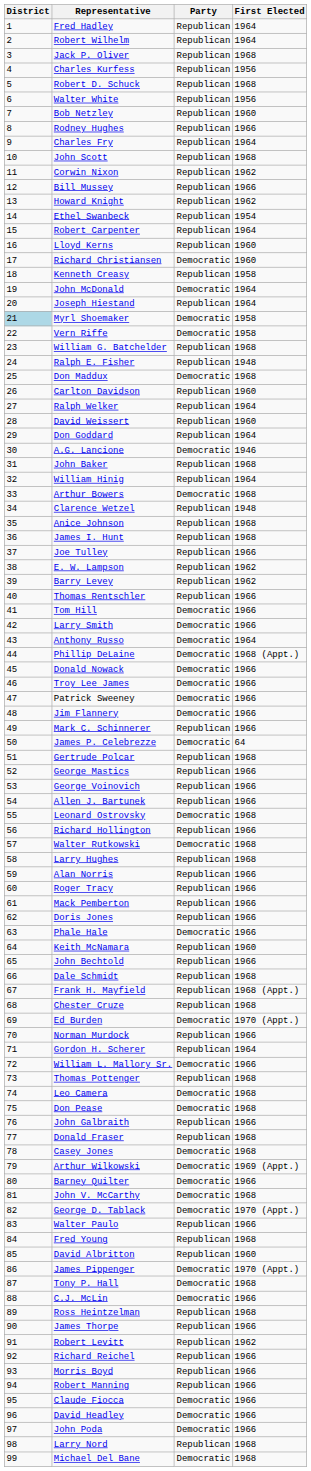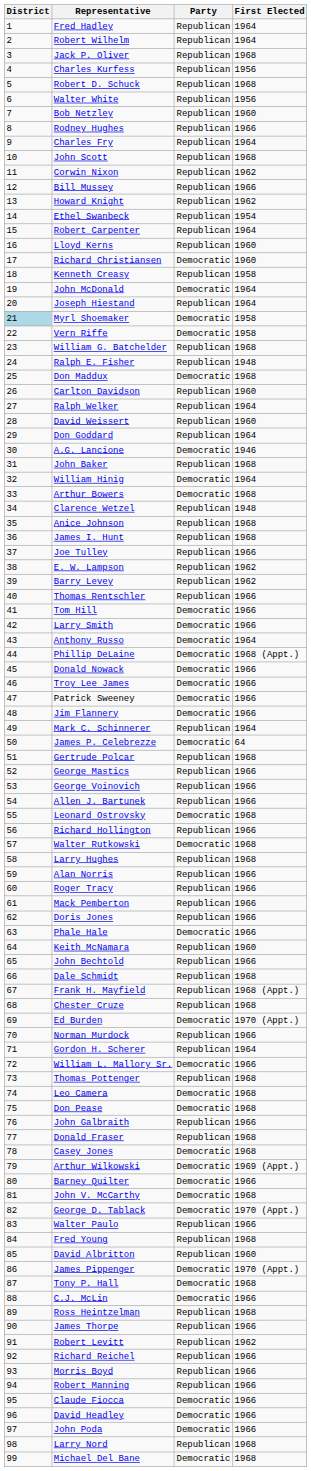 <table class="wikitable sortable">
 <tr>
 <th>District</th>
 <th>Representative</th>
 <th>Party</th>
 <th>First Elected</th>
 </tr>
 <tr>
 <td>1</td>
 <td><a href='#'>Fred Hadley</a></td>
 <td>Republican</td>
 <td>1964</td>
 </tr>
 <tr>
 <td>2</td>
 <td><a href='#'>Robert Wilhelm</a></td>
 <td>Republican</td>
 <td>1964</td>
 </tr>
 <tr>
 <td>3</td>
 <td><a href='#'>Jack P. Oliver</a></td>
 <td>Republican</td>
 <td>1968</td>
 </tr>
 <tr>
 <td>4</td>
 <td><a href='#'>Charles Kurfess</a></td>
 <td>Republican</td>
 <td>1956</td>
 </tr>
 <tr>
 <td>5</td>
 <td><a href='#'>Robert D. Schuck</a></td>
 <td>Republican</td>
 <td>1968</td>
 </tr>
 <tr>
 <td>6</td>
 <td><a href='#'>Walter White</a></td>
 <td>Republican</td>
 <td>1956</td>
 </tr>
 <tr>
 <td>7</td>
 <td><a href='#'>Bob Netzley</a></td>
 <td>Republican</td>
 <td>1960</td>
 </tr>
 <tr>
 <td>8</td>
 <td><a href='#'>Rodney Hughes</a></td>
 <td>Republican</td>
 <td>1966</td>
 </tr>
 <tr>
 <td>9</td>
 <td><a href='#'>Charles Fry</a></td>
 <td>Republican</td>
 <td>1964</td>
 </tr>
 <tr>
 <td>10</td>
 <td><a href='#'>John Scott</a></td>
 <td>Republican</td>
 <td>1968</td>
 </tr>
 <tr>
 <td>11</td>
 <td><a href='#'>Corwin Nixon</a></td>
 <td>Republican</td>
 <td>1962</td>
 </tr>
 <tr>
 <td>12</td>
 <td><a href='#'>Bill Mussey</a></td>
 <td>Republican</td>
 <td>1966</td>
 </tr>
 <tr>
 <td>13</td>
 <td><a href='#'>Howard Knight</a></td>
 <td>Republican</td>
 <td>1962</td>
 </tr>
 <tr>
 <td>14</td>
 <td><a href='#'>Ethel Swanbeck</a></td>
 <td>Republican</td>
 <td>1954</td>
 </tr>
 <tr>
 <td>15</td>
 <td><a href='#'>Robert Carpenter</a></td>
 <td>Republican</td>
 <td>1964</td>
 </tr>
 <tr>
 <td>16</td>
 <td><a href='#'>Lloyd Kerns</a></td>
 <td>Republican</td>
 <td>1960</td>
 </tr>
 <tr>
 <td>17</td>
 <td><a href='#'>Richard Christiansen</a></td>
 <td>Democratic</td>
 <td>1960</td>
 </tr>
 <tr>
 <td>18</td>
 <td><a href='#'>Kenneth Creasy</a></td>
 <td>Republican</td>
 <td>1958</td>
 </tr>
 <tr>
 <td>19</td>
 <td><a href='#'>John McDonald</a></td>
 <td>Democratic</td>
 <td>1964</td>
 </tr>
 <tr>
 <td>20</td>
 <td><a href='#'>Joseph Hiestand</a></td>
 <td>Republican</td>
 <td>1964</td>
 </tr>
 <tr>
 <td style="background: lightblue;">21</td>
 <td><a href='#'>Myrl Shoemaker</a></td>
 <td>Democratic</td>
 <td>1958</td>
 </tr>
 <tr>
 <td>22</td>
 <td><a href='#'>Vern Riffe</a></td>
 <td>Democratic</td>
 <td>1958</td>
 </tr>
 <tr>
 <td>23</td>
 <td><a href='#'>William G. Batchelder</a></td>
 <td>Republican</td>
 <td>1968</td>
 </tr>
 <tr>
 <td>24</td>
 <td><a href='#'>Ralph E. Fisher</a></td>
 <td>Republican</td>
 <td>1948</td>
 </tr>
 <tr>
 <td>25</td>
 <td><a href='#'>Don Maddux</a></td>
 <td>Democratic</td>
 <td>1968</td>
 </tr>
 <tr>
 <td>26</td>
 <td><a href='#'>Carlton Davidson</a></td>
 <td>Republican</td>
 <td>1960</td>
 </tr>
 <tr>
 <td>27</td>
 <td><a href='#'>Ralph Welker</a></td>
 <td>Republican</td>
 <td>1964</td>
 </tr>
 <tr>
 <td>28</td>
 <td><a href='#'>David Weissert</a></td>
 <td>Republican</td>
 <td>1960</td>
 </tr>
 <tr>
 <td>29</td>
 <td><a href='#'>Don Goddard</a></td>
 <td>Republican</td>
 <td>1964</td>
 </tr>
 <tr>
 <td>30</td>
 <td><a href='#'>A.G. Lancione</a></td>
 <td>Democratic</td>
 <td>1946</td>
 </tr>
 <tr>
 <td>31</td>
 <td><a href='#'>John Baker</a></td>
 <td>Republican</td>
 <td>1968</td>
 </tr>
 <tr>
 <td>32</td>
 <td><a href='#'>William Hinig</a></td>
-<td>Republican</td>
+<td>Democratic</td>
 <td>1964</td>
 </tr>
 <tr>
 <td>33</td>
 <td><a href='#'>Arthur Bowers</a></td>
 <td>Democratic</td>
 <td>1968</td>
 </tr>
 <tr>
 <td>34</td>
 <td><a href='#'>Clarence Wetzel</a></td>
 <td>Republican</td>
 <td>1948</td>
 </tr>
 <tr>
 <td>35</td>
 <td><a href='#'>Anice Johnson</a></td>
 <td>Republican</td>
 <td>1968</td>
 </tr>
 <tr>
 <td>36</td>
 <td><a href='#'>James I. Hunt</a></td>
 <td>Republican</td>
 <td>1968</td>
 </tr>
 <tr>
 <td>37</td>
 <td><a href='#'>Joe Tulley</a></td>
 <td>Republican</td>
 <td>1966</td>
 </tr>
 <tr>
 <td>38</td>
 <td><a href='#'>E. W. Lampson</a></td>
 <td>Republican</td>
 <td>1962</td>
 </tr>
 <tr>
 <td>39</td>
 <td><a href='#'>Barry Levey</a></td>
 <td>Republican</td>
 <td>1962</td>
 </tr>
 <tr>
 <td>40</td>
 <td><a href='#'>Thomas Rentschler</a></td>
 <td>Republican</td>
 <td>1966</td>
 </tr>
 <tr>
 <td>41</td>
 <td><a href='#'>Tom Hill</a></td>
 <td>Democratic</td>
 <td>1966</td>
 </tr>
 <tr>
 <td>42</td>
 <td><a href='#'>Larry Smith</a></td>
 <td>Democratic</td>
 <td>1966</td>
 </tr>
 <tr>
 <td>43</td>
 <td><a href='#'>Anthony Russo</a></td>
 <td>Democratic</td>
 <td>1964</td>
 </tr>
 <tr>
 <td>44</td>
 <td><a href='#'>Phillip DeLaine</a></td>
 <td>Democratic</td>
 <td>1968 (Appt.)</td>
 </tr>
 <tr>
 <td>45</td>
 <td><a href='#'>Donald Nowack</a></td>
 <td>Democratic</td>
 <td>1966</td>
 </tr>
 <tr>
 <td>46</td>
 <td><a href='#'>Troy Lee James</a></td>
 <td>Democratic</td>
 <td>1966</td>
 </tr>
 <tr>
 <td>47</td>
 <td>Patrick Sweeney</td>
 <td>Democratic</td>
 <td>1966</td>
 </tr>
 <tr>
 <td>48</td>
 <td><a href='#'>Jim Flannery</a></td>
 <td>Democratic</td>
 <td>1966</td>
 </tr>
 <tr>
 <td>49</td>
 <td><a href='#'>Mark C. Schinnerer</a></td>
 <td>Republican</td>
-<td>1966</td>
+<td>1964</td>
 </tr>
 <tr>
 <td>50</td>
 <td><a href='#'>James P. Celebrezze</a></td>
 <td>Democratic</td>
 <td>64</td>
 </tr>
 <tr>
 <td>51</td>
 <td><a href='#'>Gertrude Polcar</a></td>
 <td>Republican</td>
 <td>1968</td>
 </tr>
 <tr>
 <td>52</td>
 <td><a href='#'>George Mastics</a></td>
 <td>Republican</td>
 <td>1966</td>
 </tr>
 <tr>
 <td>53</td>
 <td><a href='#'>George Voinovich</a></td>
 <td>Republican</td>
 <td>1966</td>
 </tr>
 <tr>
 <td>54</td>
 <td><a href='#'>Allen J. Bartunek</a></td>
 <td>Republican</td>
 <td>1966</td>
 </tr>
 <tr>
 <td>55</td>
 <td><a href='#'>Leonard Ostrovsky</a></td>
 <td>Democratic</td>
 <td>1968</td>
 </tr>
 <tr>
 <td>56</td>
 <td><a href='#'>Richard Hollington</a></td>
 <td>Republican</td>
 <td>1966</td>
 </tr>
 <tr>
 <td>57</td>
 <td><a href='#'>Walter Rutkowski</a></td>
 <td>Democratic</td>
 <td>1968</td>
 </tr>
 <tr>
 <td>58</td>
 <td><a href='#'>Larry Hughes</a></td>
 <td>Republican</td>
 <td>1968</td>
 </tr>
 <tr>
 <td>59</td>
 <td><a href='#'>Alan Norris</a></td>
 <td>Republican</td>
 <td>1966</td>
 </tr>
 <tr>
 <td>60</td>
 <td><a href='#'>Roger Tracy</a></td>
 <td>Republican</td>
 <td>1966</td>
 </tr>
 <tr>
 <td>61</td>
 <td><a href='#'>Mack Pemberton</a></td>
 <td>Republican</td>
 <td>1966</td>
 </tr>
 <tr>
 <td>62</td>
 <td><a href='#'>Doris Jones</a></td>
 <td>Republican</td>
 <td>1966</td>
 </tr>
 <tr>
 <td>63</td>
 <td><a href='#'>Phale Hale</a></td>
 <td>Democratic</td>
 <td>1966</td>
 </tr>
 <tr>
 <td>64</td>
 <td><a href='#'>Keith McNamara</a></td>
 <td>Republican</td>
 <td>1960</td>
 </tr>
 <tr>
 <td>65</td>
 <td><a href='#'>John Bechtold</a></td>
 <td>Republican</td>
 <td>1966</td>
 </tr>
 <tr>
 <td>66</td>
 <td><a href='#'>Dale Schmidt</a></td>
 <td>Republican</td>
 <td>1968</td>
 </tr>
 <tr>
 <td>67</td>
 <td><a href='#'>Frank H. Mayfield</a></td>
 <td>Republican</td>
 <td>1968 (Appt.)</td>
 </tr>
 <tr>
 <td>68</td>
 <td><a href='#'>Chester Cruze</a></td>
 <td>Republican</td>
 <td>1968</td>
 </tr>
 <tr>
 <td>69</td>
 <td><a href='#'>Ed Burden</a></td>
 <td>Democratic</td>
 <td>1970 (Appt.)</td>
 </tr>
 <tr>
 <td>70</td>
 <td><a href='#'>Norman Murdock</a></td>
 <td>Republican</td>
 <td>1966</td>
 </tr>
 <tr>
 <td>71</td>
 <td><a href='#'>Gordon H. Scherer</a></td>
 <td>Republican</td>
 <td>1964</td>
 </tr>
 <tr>
 <td>72</td>
 <td><a href='#'>William L. Mallory Sr.</a></td>
 <td>Democratic</td>
 <td>1966</td>
 </tr>
 <tr>
 <td>73</td>
 <td><a href='#'>Thomas Pottenger</a></td>
 <td>Republican</td>
 <td>1968</td>
 </tr>
 <tr>
 <td>74</td>
 <td><a href='#'>Leo Camera</a></td>
 <td>Democratic</td>
 <td>1968</td>
 </tr>
 <tr>
 <td>75</td>
 <td><a href='#'>Don Pease</a></td>
 <td>Democratic</td>
 <td>1968</td>
 </tr>
 <tr>
 <td>76</td>
 <td><a href='#'>John Galbraith</a></td>
 <td>Republican</td>
 <td>1966</td>
 </tr>
 <tr>
 <td>77</td>
 <td><a href='#'>Donald Fraser</a></td>
 <td>Republican</td>
 <td>1968</td>
 </tr>
 <tr>
 <td>78</td>
 <td><a href='#'>Casey Jones</a></td>
 <td>Democratic</td>
 <td>1968</td>
 </tr>
 <tr>
 <td>79</td>
 <td><a href='#'>Arthur Wilkowski</a></td>
 <td>Democratic</td>
 <td>1969 (Appt.)</td>
 </tr>
 <tr>
 <td>80</td>
 <td><a href='#'>Barney Quilter</a></td>
 <td>Democratic</td>
 <td>1966</td>
 </tr>
 <tr>
 <td>81</td>
 <td><a href='#'>John V. McCarthy</a></td>
 <td>Democratic</td>
 <td>1968</td>
 </tr>
 <tr>
 <td>82</td>
 <td><a href='#'>George D. Tablack</a></td>
 <td>Democratic</td>
 <td>1970 (Appt.)</td>
 </tr>
 <tr>
 <td>83</td>
 <td><a href='#'>Walter Paulo</a></td>
 <td>Republican</td>
 <td>1966</td>
 </tr>
 <tr>
 <td>84</td>
 <td><a href='#'>Fred Young</a></td>
 <td>Republican</td>
 <td>1968</td>
 </tr>
 <tr>
 <td>85</td>
 <td><a href='#'>David Albritton</a></td>
 <td>Republican</td>
 <td>1960</td>
 </tr>
 <tr>
 <td>86</td>
 <td><a href='#'>James Pippenger</a></td>
 <td>Democratic</td>
 <td>1970 (Appt.)</td>
 </tr>
 <tr>
 <td>87</td>
 <td><a href='#'>Tony P. Hall</a></td>
 <td>Democratic</td>
 <td>1968</td>
 </tr>
 <tr>
 <td>88</td>
 <td><a href='#'>C.J. McLin</a></td>
 <td>Democratic</td>
 <td>1966</td>
 </tr>
 <tr>
 <td>89</td>
 <td><a href='#'>Ross Heintzelman</a></td>
 <td>Republican</td>
 <td>1968</td>
 </tr>
 <tr>
 <td>90</td>
 <td><a href='#'>James Thorpe</a></td>
 <td>Republican</td>
 <td>1966</td>
 </tr>
 <tr>
 <td>91</td>
 <td><a href='#'>Robert Levitt</a></td>
 <td>Republican</td>
 <td>1962</td>
 </tr>
 <tr>
 <td>92</td>
 <td><a href='#'>Richard Reichel</a></td>
 <td>Republican</td>
 <td>1966</td>
 </tr>
 <tr>
 <td>93</td>
 <td><a href='#'>Morris Boyd</a></td>
 <td>Republican</td>
 <td>1966</td>
 </tr>
 <tr>
 <td>94</td>
 <td><a href='#'>Robert Manning</a></td>
 <td>Republican</td>
 <td>1966</td>
 </tr>
 <tr>
 <td>95</td>
 <td><a href='#'>Claude Fiocca</a></td>
 <td>Democratic</td>
 <td>1966</td>
 </tr>
 <tr>
 <td>96</td>
 <td><a href='#'>David Headley</a></td>
 <td>Democratic</td>
 <td>1966</td>
 </tr>
 <tr>
 <td>97</td>
 <td><a href='#'>John Poda</a></td>
 <td>Democratic</td>
 <td>1966</td>
 </tr>
 <tr>
 <td>98</td>
 <td><a href='#'>Larry Nord</a></td>
 <td>Republican</td>
 <td>1968</td>
 </tr>
 <tr>
 <td>99</td>
 <td><a href='#'>Michael Del Bane</a></td>
 <td>Democratic</td>
 <td>1968</td>
 </tr>
 </table>
